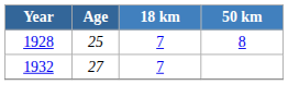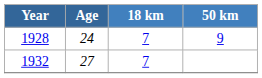 <table class="wikitable" style="font-size:95%; text-align:center; border:grey solid 1px; border-collapse:collapse; background:#ffffff;">
 <tr>
 <th style="background-color:#369; color:white; width:60px;"> Year </th>
 <th style="background-color:#369; color:white; width:40px;"> Age </th>
 <th style="background-color:#4180be; color:white; width:75px;"> 18 km </th>
 <th style="background-color:#4180be; color:white; width:75px;"> 50 km </th>
 </tr>
 <tr>
 <td><a href='#'>1928</a></td>
-<td><em>25</em></td>
+<td><em>24</em></td>
 <td><a href='#'>7</a></td>
-<td><a href='#'>8</a></td>
+<td><a href='#'>9</a></td>
 </tr>
 <tr>
 <td><a href='#'>1932</a></td>
 <td><em>27</em></td>
 <td><a href='#'>7</a></td>
 <td><a href='#'></a></td>
 </tr>
 <tr>
 </tr>
 </table>
